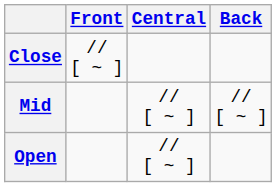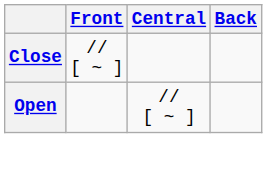 <table class="wikitable">
 <tr style="text-align:center;">
 <th></th>
 <th><a href='#'>Front</a></th>
 <th><a href='#'>Central</a></th>
 <th><a href='#'>Back</a></th>
 </tr>
 <tr style="text-align:center;">
 <th><a href='#'>Close</a></th>
 <td>//<br>[ ~ ]</td>
 <td></td>
 <td></td>
 </tr>
 <tr style="text-align:center;">
-<th><a href='#'>Mid</a></th>
-<td></td>
-<td>//<br>[ ~ ]</td>
-<td>//<br>[ ~ ]</td>
-</tr>
-<tr style="text-align:center;">
 <th><a href='#'>Open</a></th>
 <td></td>
 <td>//<br>[ ~ ]</td>
 <td></td>
 </tr>
 </table>
